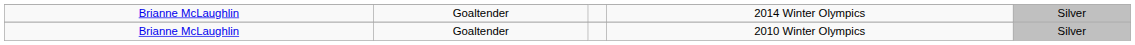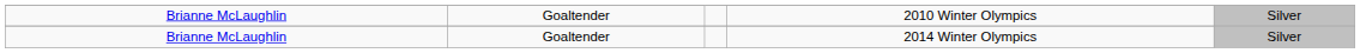 <table class="wikitable" style="width:80%;">
+<tr>
+</tr>
+<tr style="text-align:center;" bgcolor="">
+<td><a href='#'>Brianne McLaughlin</a></td>
+<td>Goaltender</td>
+<td></td>
+<td>2010 Winter Olympics</td>
+<td style="background:silver;">Silver</td>
+</tr>
 <tr>
 </tr>
 <tr style="text-align:center;" bgcolor="">
 <td><a href='#'>Brianne McLaughlin</a></td>
 <td>Goaltender</td>
 <td></td>
 <td>2014 Winter Olympics</td>
 <td style="background:silver;">Silver</td>
 </tr>
-<tr>
-</tr>
-<tr style="text-align:center;" bgcolor="">
-<td><a href='#'>Brianne McLaughlin</a></td>
-<td>Goaltender</td>
-<td></td>
-<td>2010 Winter Olympics</td>
-<td style="background:silver;">Silver</td>
-</tr>
 </table>
